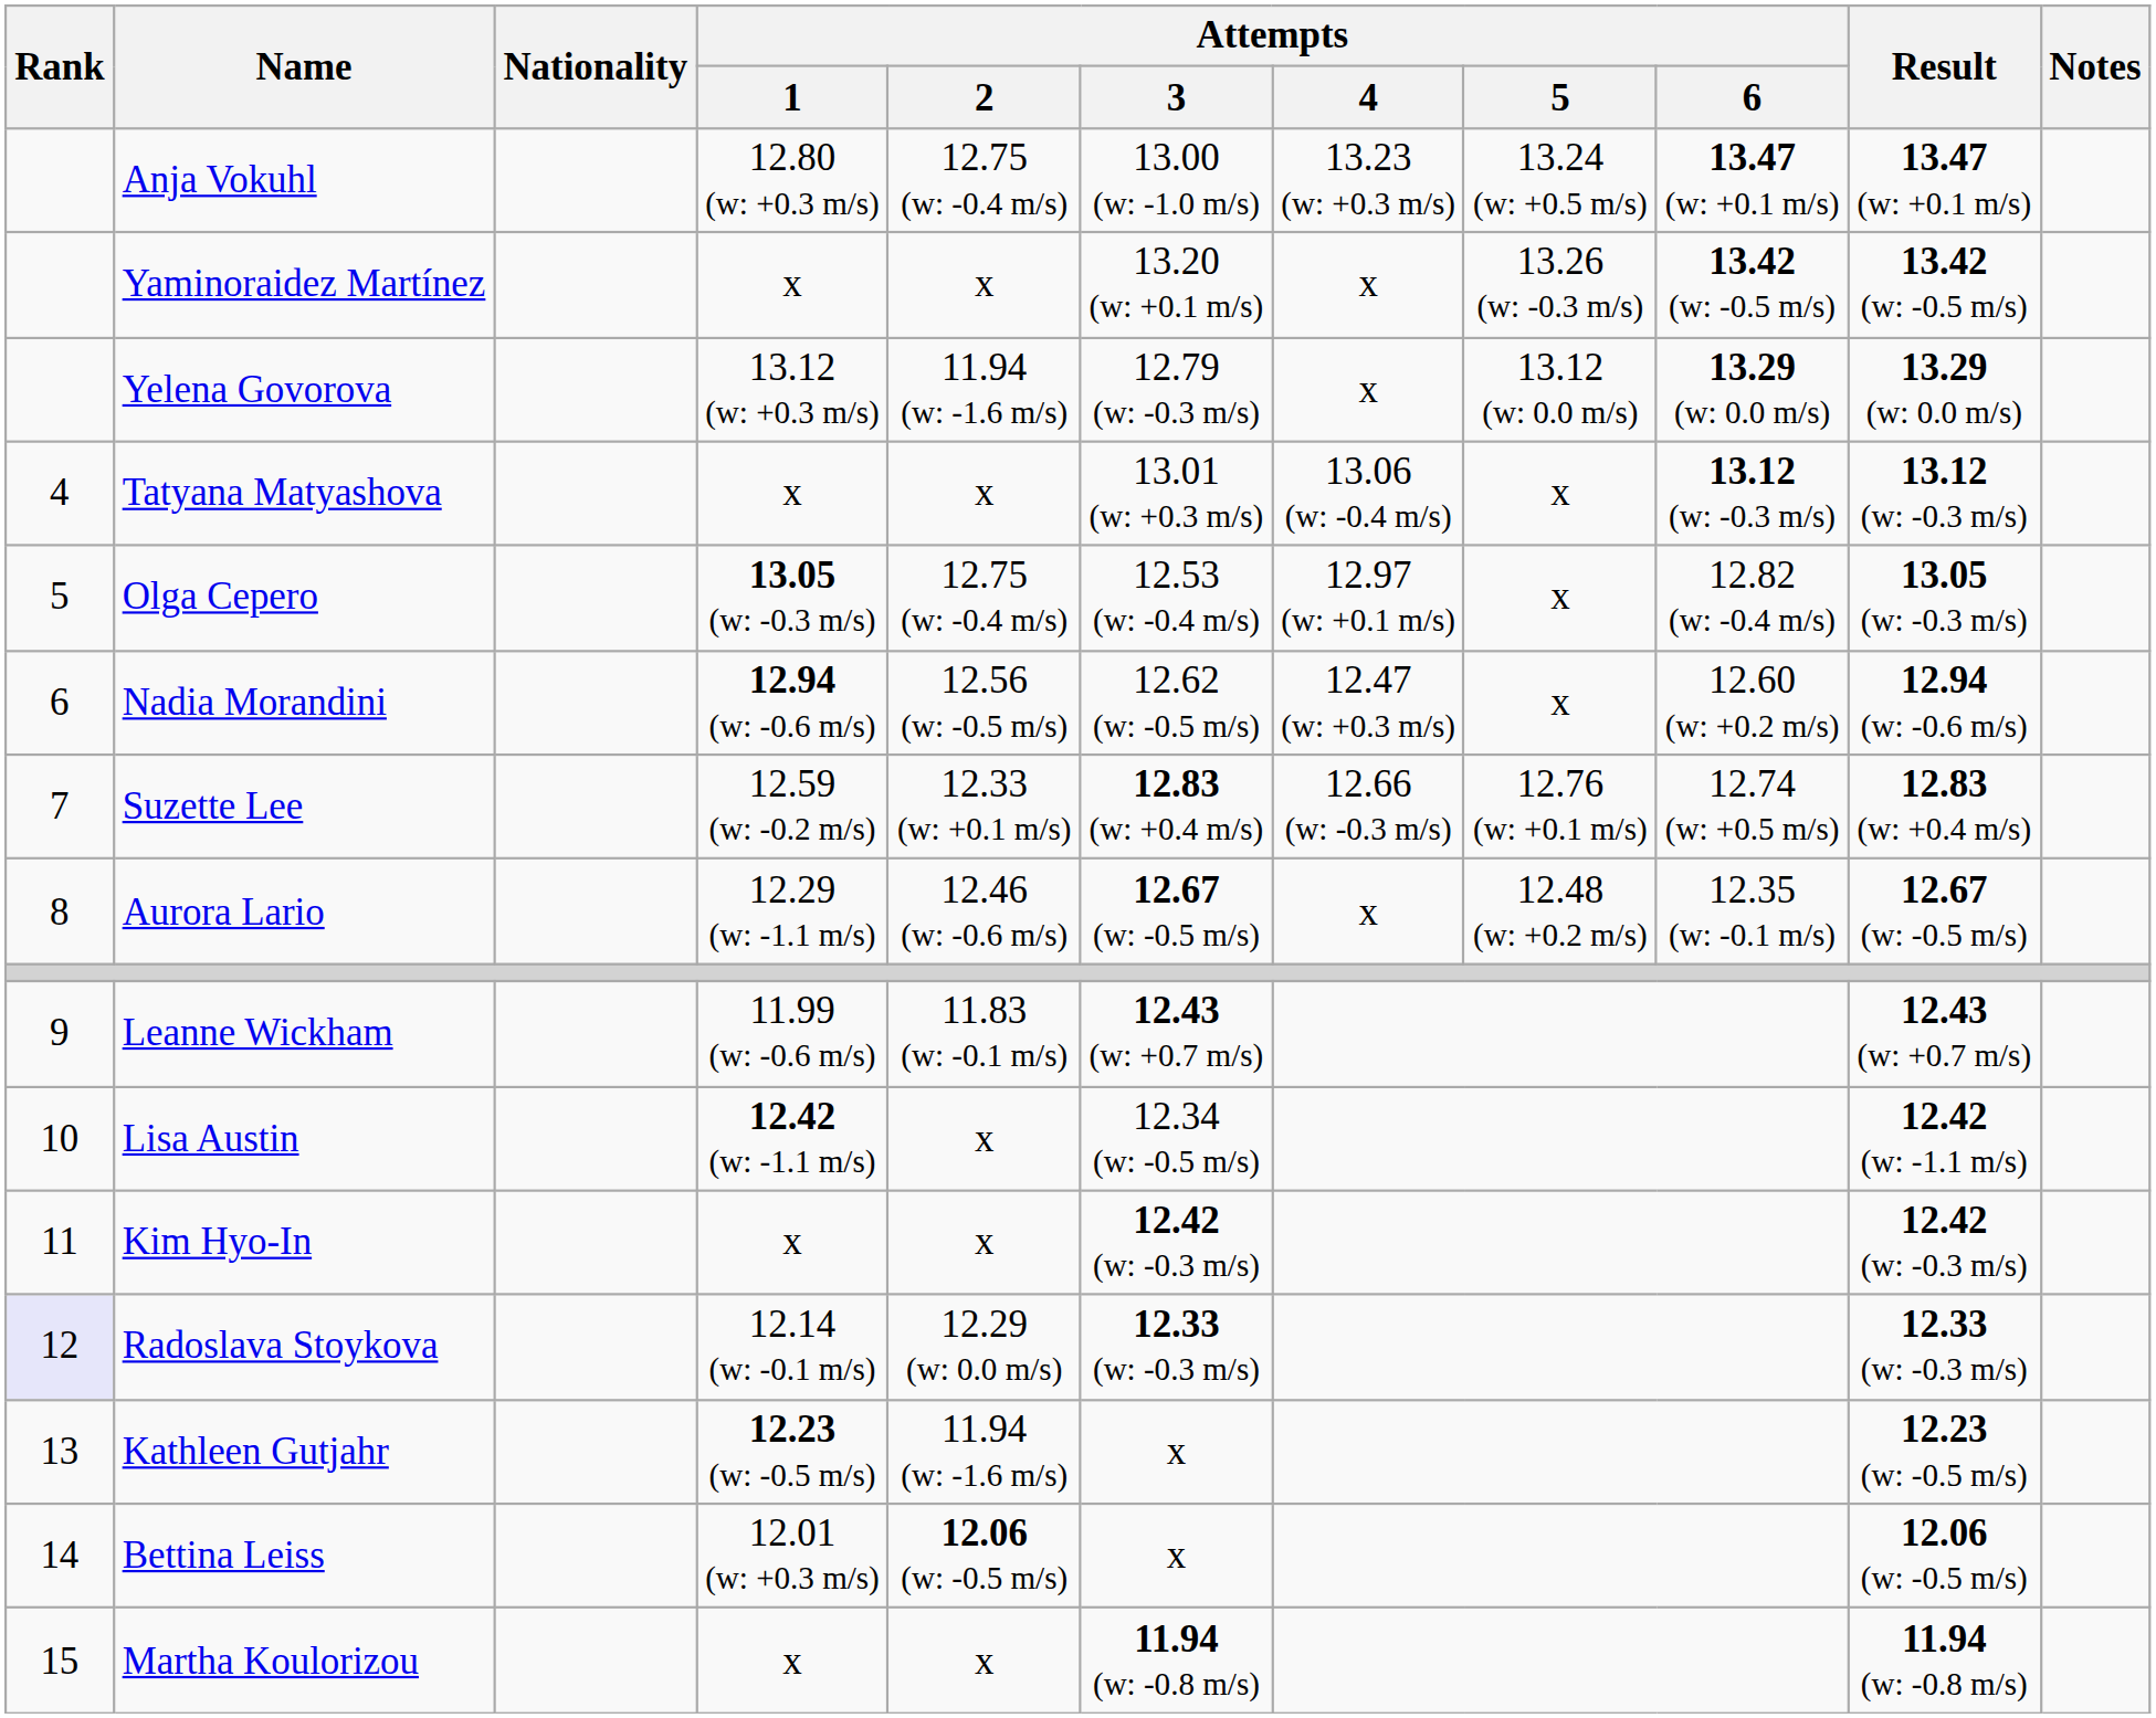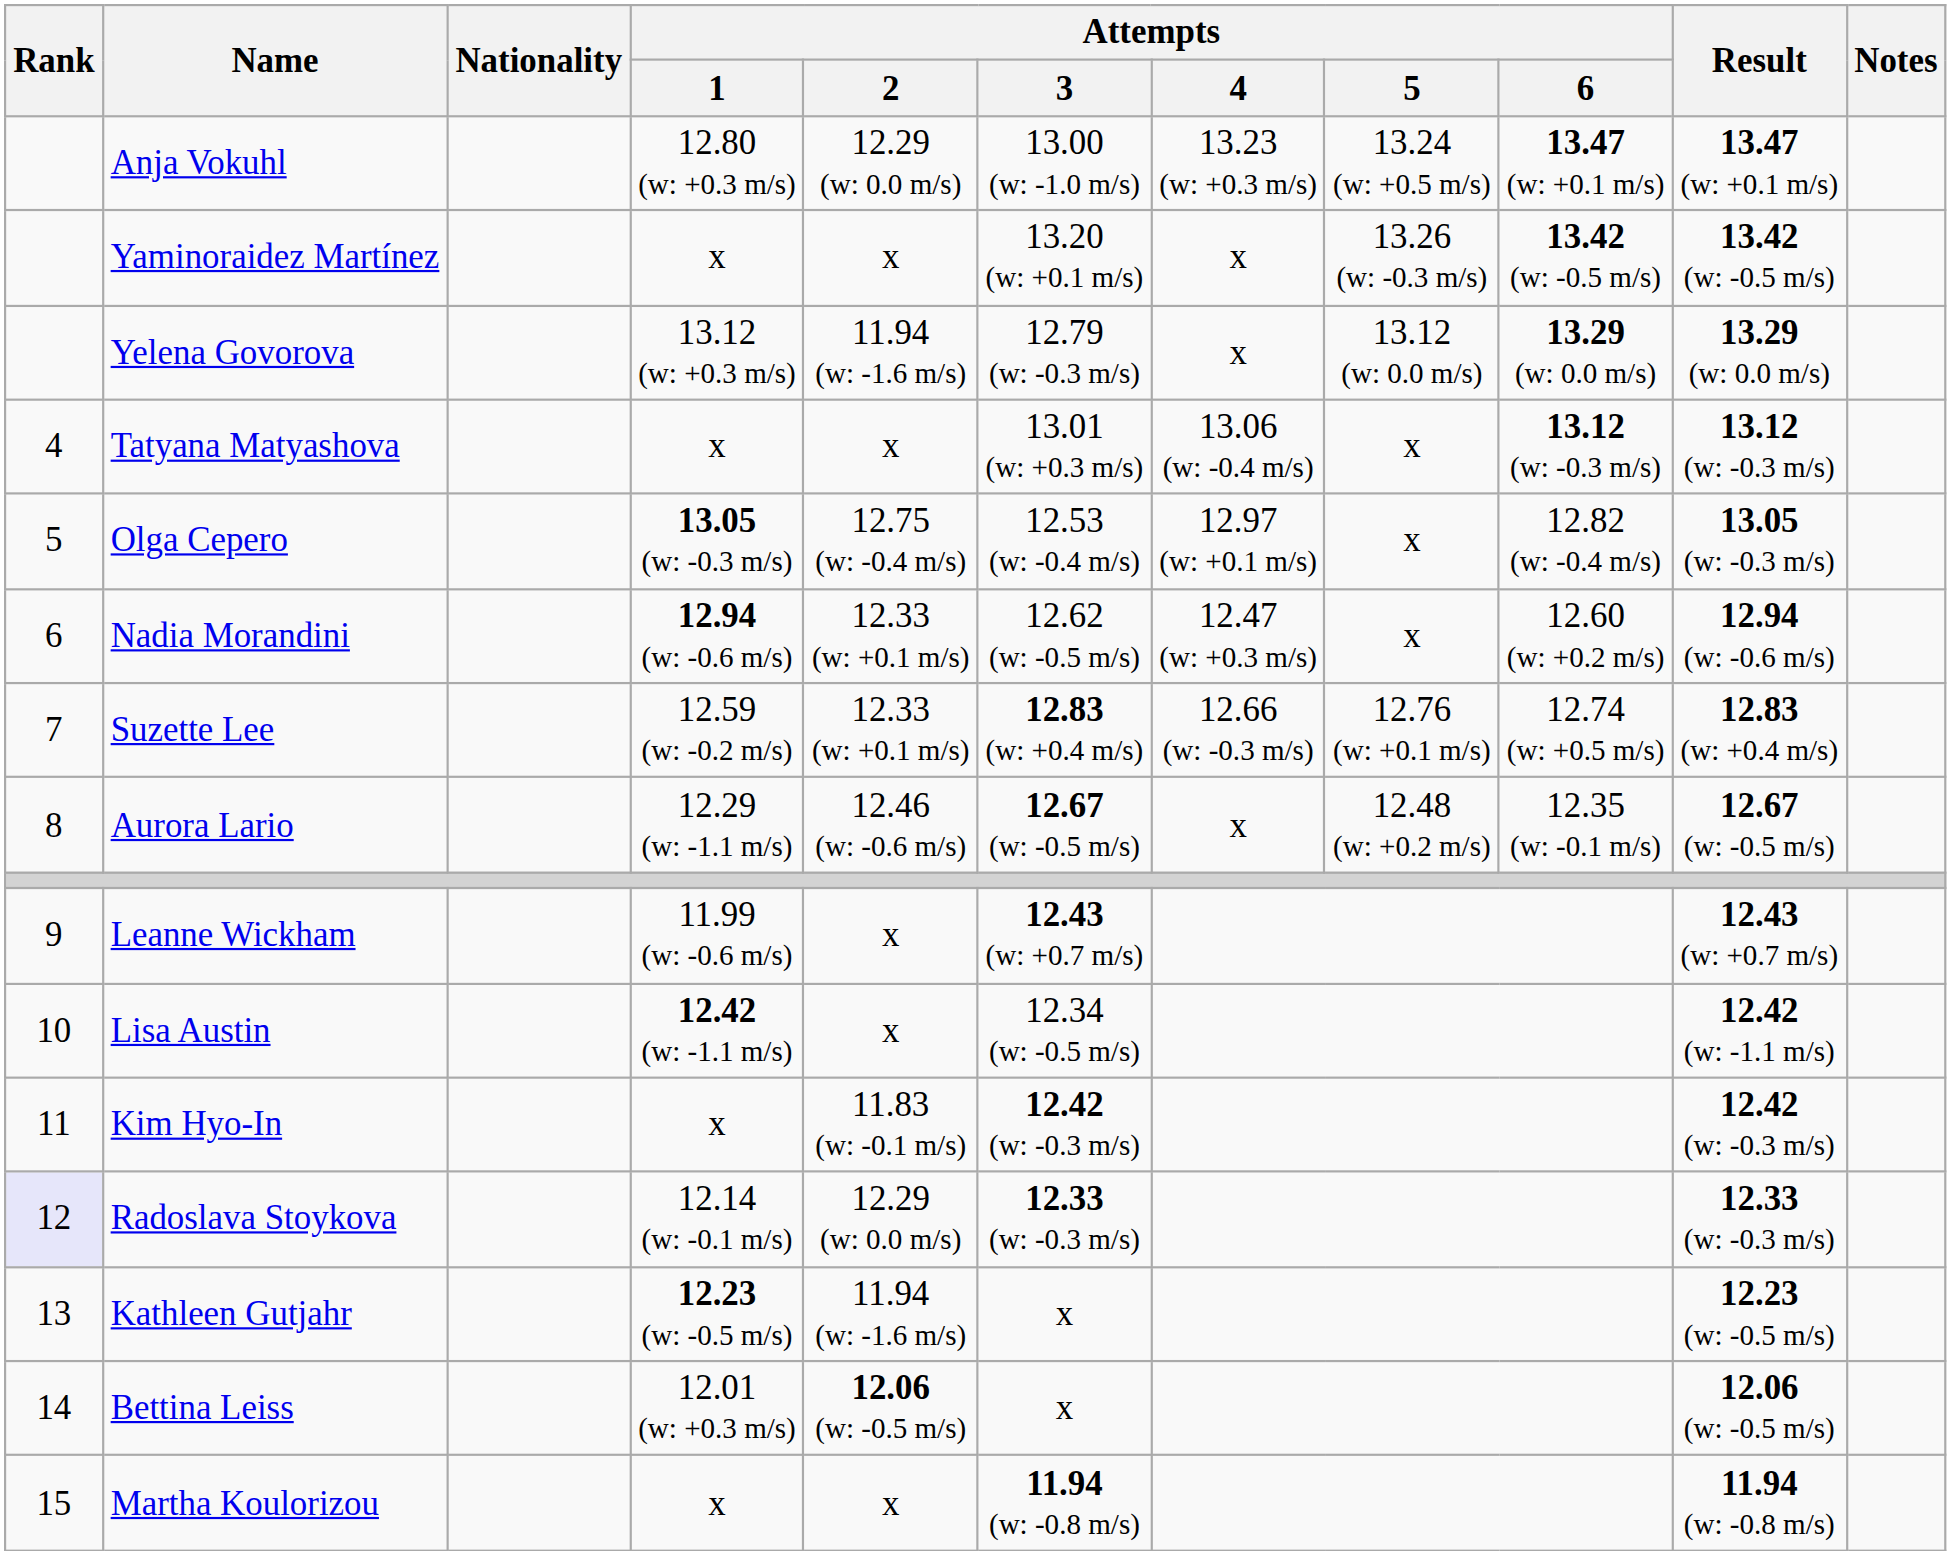 <table class="wikitable sortable" style="text-align:center">
 <tr>
 <th rowspan=2>Rank</th>
 <th rowspan=2>Name</th>
 <th rowspan=2>Nationality</th>
 <th colspan=6>Attempts</th>
 <th rowspan=2>Result</th>
 <th rowspan=2>Notes</th>
 </tr>
 <tr>
 <th>1</th>
 <th>2</th>
 <th>3</th>
 <th>4</th>
 <th>5</th>
 <th>6</th>
 </tr>
 <tr>
 <td></td>
 <td align=left><a href='#'>Anja Vokuhl</a></td>
 <td align=left></td>
 <td>12.80<br><small>(w: +0.3 m/s)</small></td>
-<td>12.75<br><small>(w: -0.4 m/s)</small></td>
+<td>12.29<br><small>(w: 0.0 m/s)</small></td>
 <td>13.00<br><small>(w: -1.0 m/s)</small></td>
 <td>13.23<br><small>(w: +0.3 m/s)</small></td>
 <td>13.24<br><small>(w: +0.5 m/s)</small></td>
 <td><strong>13.47</strong><br><small>(w: +0.1 m/s)</small></td>
 <td><strong>13.47</strong> <br><small>(w: +0.1 m/s)</small></td>
 <td></td>
 </tr>
 <tr>
 <td></td>
 <td align=left><a href='#'>Yaminoraidez Martínez</a></td>
 <td align=left></td>
 <td>x</td>
 <td>x</td>
 <td>13.20<br><small>(w: +0.1 m/s)</small></td>
 <td>x</td>
 <td>13.26<br><small>(w: -0.3 m/s)</small></td>
 <td><strong>13.42</strong><br><small>(w: -0.5 m/s)</small></td>
 <td><strong>13.42</strong> <br><small>(w: -0.5 m/s)</small></td>
 <td></td>
 </tr>
 <tr>
 <td></td>
 <td align=left><a href='#'>Yelena Govorova</a></td>
 <td align=left></td>
 <td>13.12<br><small>(w: +0.3 m/s)</small></td>
 <td>11.94<br><small>(w: -1.6 m/s)</small></td>
 <td>12.79<br><small>(w: -0.3 m/s)</small></td>
 <td>x</td>
 <td>13.12<br><small>(w: 0.0 m/s)</small></td>
 <td><strong>13.29</strong><br><small>(w: 0.0 m/s)</small></td>
 <td><strong>13.29</strong> <br><small>(w: 0.0 m/s)</small></td>
 <td></td>
 </tr>
 <tr>
 <td>4</td>
 <td align=left><a href='#'>Tatyana Matyashova</a></td>
 <td align=left></td>
 <td>x</td>
 <td>x</td>
 <td>13.01<br><small>(w: +0.3 m/s)</small></td>
 <td>13.06<br><small>(w: -0.4 m/s)</small></td>
 <td>x</td>
 <td><strong>13.12</strong><br><small>(w: -0.3 m/s)</small></td>
 <td><strong>13.12</strong> <br><small>(w: -0.3 m/s)</small></td>
 <td></td>
 </tr>
 <tr>
 <td>5</td>
 <td align=left><a href='#'>Olga Cepero</a></td>
 <td align=left></td>
 <td><strong>13.05</strong><br><small>(w: -0.3 m/s)</small></td>
 <td>12.75<br><small>(w: -0.4 m/s)</small></td>
 <td>12.53<br><small>(w: -0.4 m/s)</small></td>
 <td>12.97<br><small>(w: +0.1 m/s)</small></td>
 <td>x</td>
 <td>12.82<br><small>(w: -0.4 m/s)</small></td>
 <td><strong>13.05</strong> <br><small>(w: -0.3 m/s)</small></td>
 <td></td>
 </tr>
 <tr>
 <td>6</td>
 <td align=left><a href='#'>Nadia Morandini</a></td>
 <td align=left></td>
 <td><strong>12.94</strong><br><small>(w: -0.6 m/s)</small></td>
-<td>12.56<br><small>(w: -0.5 m/s)</small></td>
+<td>12.33<br><small>(w: +0.1 m/s)</small></td>
 <td>12.62<br><small>(w: -0.5 m/s)</small></td>
 <td>12.47<br><small>(w: +0.3 m/s)</small></td>
 <td>x</td>
 <td>12.60<br><small>(w: +0.2 m/s)</small></td>
 <td><strong>12.94</strong> <br><small>(w: -0.6 m/s)</small></td>
 <td></td>
 </tr>
 <tr>
 <td>7</td>
 <td align=left><a href='#'>Suzette Lee</a></td>
 <td align=left></td>
 <td>12.59<br><small>(w: -0.2 m/s)</small></td>
 <td>12.33<br><small>(w: +0.1 m/s)</small></td>
 <td><strong>12.83</strong><br><small>(w: +0.4 m/s)</small></td>
 <td>12.66<br><small>(w: -0.3 m/s)</small></td>
 <td>12.76<br><small>(w: +0.1 m/s)</small></td>
 <td>12.74<br><small>(w: +0.5 m/s)</small></td>
 <td><strong>12.83</strong> <br><small>(w: +0.4 m/s)</small></td>
 <td></td>
 </tr>
 <tr>
 <td>8</td>
 <td align=left><a href='#'>Aurora Lario</a></td>
 <td align=left></td>
 <td>12.29<br><small>(w: -1.1 m/s)</small></td>
 <td>12.46<br><small>(w: -0.6 m/s)</small></td>
 <td><strong>12.67</strong><br><small>(w: -0.5 m/s)</small></td>
 <td>x</td>
 <td>12.48<br><small>(w: +0.2 m/s)</small></td>
 <td>12.35<br><small>(w: -0.1 m/s)</small></td>
 <td><strong>12.67</strong> <br><small>(w: -0.5 m/s)</small></td>
 <td></td>
 </tr>
 <tr>
 <td colspan=11 bgcolor=lightgray></td>
 </tr>
 <tr>
 <td>9</td>
 <td align=left><a href='#'>Leanne Wickham</a></td>
 <td align=left></td>
 <td>11.99<br><small>(w: -0.6 m/s)</small></td>
-<td>11.83<br><small>(w: -0.1 m/s)</small></td>
+<td>x</td>
 <td><strong>12.43</strong><br><small>(w: +0.7 m/s)</small></td>
 <td colspan=3></td>
 <td><strong>12.43</strong> <br><small>(w: +0.7 m/s)</small></td>
 <td></td>
 </tr>
 <tr>
 <td>10</td>
 <td align=left><a href='#'>Lisa Austin</a></td>
 <td align=left></td>
 <td><strong>12.42</strong><br><small>(w: -1.1 m/s)</small></td>
 <td>x</td>
 <td>12.34<br><small>(w: -0.5 m/s)</small></td>
 <td colspan=3></td>
 <td><strong>12.42</strong> <br><small>(w: -1.1 m/s)</small></td>
 <td></td>
 </tr>
 <tr>
 <td>11</td>
 <td align=left><a href='#'>Kim Hyo-In</a></td>
 <td align=left></td>
 <td>x</td>
-<td>x</td>
+<td>11.83<br><small>(w: -0.1 m/s)</small></td>
 <td><strong>12.42</strong><br><small>(w: -0.3 m/s)</small></td>
 <td colspan=3></td>
 <td><strong>12.42</strong> <br><small>(w: -0.3 m/s)</small></td>
 <td></td>
 </tr>
 <tr>
 <td style="background: lavender;">12</td>
 <td align=left><a href='#'>Radoslava Stoykova</a></td>
 <td align=left></td>
 <td>12.14<br><small>(w: -0.1 m/s)</small></td>
 <td>12.29<br><small>(w: 0.0 m/s)</small></td>
 <td><strong>12.33</strong><br><small>(w: -0.3 m/s)</small></td>
 <td colspan=3></td>
 <td><strong>12.33</strong> <br><small>(w: -0.3 m/s)</small></td>
 <td></td>
 </tr>
 <tr>
 <td>13</td>
 <td align=left><a href='#'>Kathleen Gutjahr</a></td>
 <td align=left></td>
 <td><strong>12.23</strong><br><small>(w: -0.5 m/s)</small></td>
 <td>11.94<br><small>(w: -1.6 m/s)</small></td>
 <td>x</td>
 <td colspan=3></td>
 <td><strong>12.23</strong> <br><small>(w: -0.5 m/s)</small></td>
 <td></td>
 </tr>
 <tr>
 <td>14</td>
 <td align=left><a href='#'>Bettina Leiss</a></td>
 <td align=left></td>
 <td>12.01<br><small>(w: +0.3 m/s)</small></td>
 <td><strong>12.06</strong><br><small>(w: -0.5 m/s)</small></td>
 <td>x</td>
 <td colspan=3></td>
 <td><strong>12.06</strong> <br><small>(w: -0.5 m/s)</small></td>
 <td></td>
 </tr>
 <tr>
 <td>15</td>
 <td align=left><a href='#'>Martha Koulorizou</a></td>
 <td align=left></td>
 <td>x</td>
 <td>x</td>
 <td><strong>11.94</strong><br><small>(w: -0.8 m/s)</small></td>
 <td colspan=3></td>
 <td><strong>11.94</strong> <br><small>(w: -0.8 m/s)</small></td>
 <td></td>
 </tr>
 </table>
